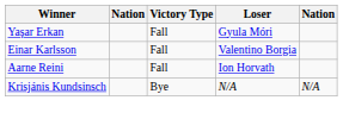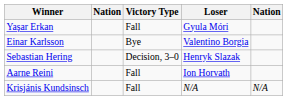 <table class="wikitable sortable" style="text-align:left;">
 <tr>
 <th>Winner</th>
 <th>Nation</th>
 <th>Victory Type</th>
 <th>Loser</th>
 <th>Nation</th>
 </tr>
 <tr>
 <td><a href='#'>Yaşar Erkan</a></td>
 <td></td>
 <td>Fall</td>
 <td><a href='#'>Gyula Móri</a></td>
 <td></td>
 </tr>
 <tr>
 <td><a href='#'>Einar Karlsson</a></td>
 <td></td>
-<td>Fall</td>
+<td>Bye</td>
 <td><a href='#'>Valentino Borgia</a></td>
+<td></td>
+</tr>
+<tr>
+<td><a href='#'>Sebastian Hering</a></td>
+<td></td>
+<td>Decision, 3–0</td>
+<td><a href='#'>Henryk Slazak</a></td>
 <td></td>
 </tr>
 <tr>
 <td><a href='#'>Aarne Reini</a></td>
 <td></td>
 <td>Fall</td>
 <td><a href='#'>Ion Horvath</a></td>
 <td></td>
 </tr>
 <tr>
 <td><a href='#'>Krisjánis Kundsinsch</a></td>
 <td></td>
-<td>Bye</td>
+<td>Fall</td>
 <td><em>N/A</em></td>
 <td><em>N/A</em></td>
 </tr>
 </table>
